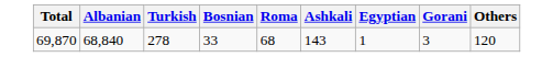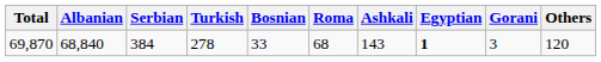 <table class="wikitable" style="margin: auto;">
 <tr>
 <th><strong>Total</strong></th>
 <th><a href='#'>Albanian</a></th>
+<th><a href='#'>Serbian</a></th>
 <th><a href='#'>Turkish</a></th>
 <th><a href='#'>Bosnian</a></th>
 <th><a href='#'>Roma</a></th>
 <th><a href='#'>Ashkali</a></th>
 <th><a href='#'>Egyptian</a></th>
 <th><a href='#'>Gorani</a></th>
 <th>Others</th>
 </tr>
 <tr>
 <td>69,870</td>
 <td>68,840</td>
+<td>384</td>
 <td>278</td>
 <td>33</td>
 <td>68</td>
 <td>143</td>
-<td>1</td>
+<td><strong>1</strong></td>
 <td>3</td>
 <td>120</td>
 </tr>
 </table>
